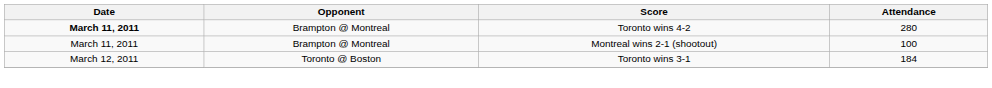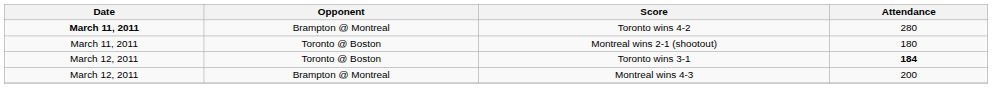 <table class="wikitable" width="80%">
 <tr>
 <th>Date</th>
 <th>Opponent</th>
 <th>Score</th>
 <th>Attendance</th>
 </tr>
 <tr align="center" bgcolor="">
 <td><strong>March 11, 2011</strong></td>
 <td>Brampton @ Montreal</td>
 <td>Toronto wins 4-2</td>
 <td>280</td>
 </tr>
 <tr align="center" bgcolor="">
 <td>March 11, 2011</td>
-<td>Brampton @ Montreal</td>
+<td>Toronto @ Boston</td>
 <td>Montreal wins 2-1 (shootout)</td>
-<td>100</td>
+<td>180</td>
 </tr>
 <tr align="center" bgcolor="">
 <td>March 12, 2011</td>
 <td>Toronto @ Boston</td>
 <td>Toronto wins 3-1</td>
-<td>184</td>
+<td><strong>184</strong></td>
+</tr>
+<tr align="center" bgcolor="">
+<td>March 12, 2011</td>
+<td>Brampton @ Montreal</td>
+<td>Montreal wins  4-3</td>
+<td>200</td>
 </tr>
 <tr align="center" bgcolor="">
 </tr>
 </table>
